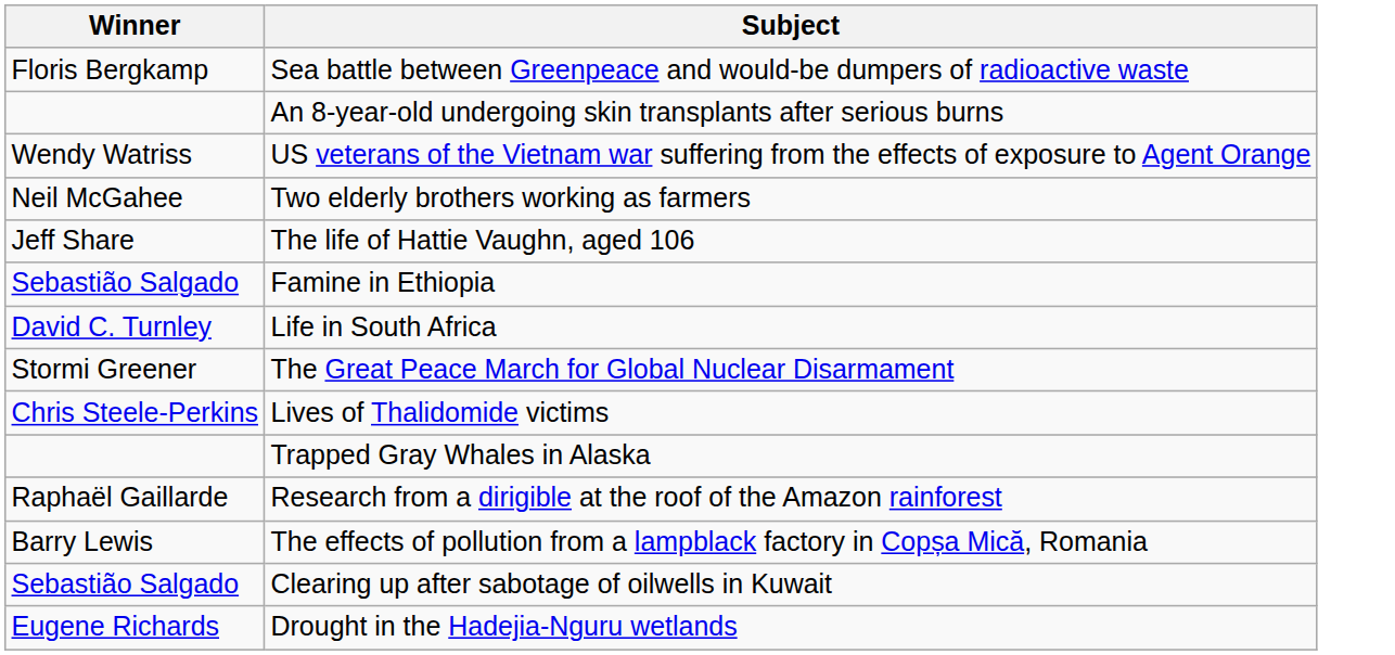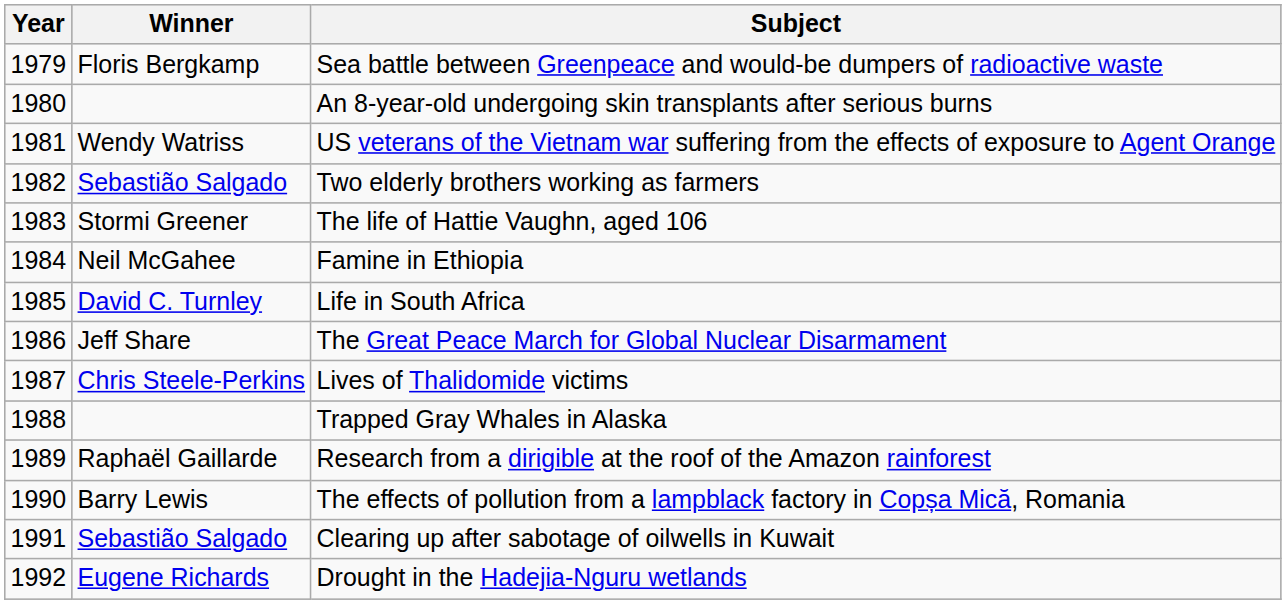 <table class="wikitable">
 <tr>
+<th>Year</th>
 <th>Winner</th>
 <th>Subject</th>
 </tr>
 <tr>
+<td>1979</td>
 <td>Floris Bergkamp</td>
 <td>Sea battle between <a href='#'>Greenpeace</a> and would-be dumpers of <a href='#'>radioactive waste</a></td>
 </tr>
 <tr>
+<td>1980</td>
 <td></td>
 <td>An 8-year-old undergoing skin transplants after serious burns</td>
 </tr>
 <tr>
+<td>1981</td>
 <td>Wendy Watriss</td>
 <td>US <a href='#'>veterans of the Vietnam war</a> suffering from the effects of exposure to <a href='#'>Agent Orange</a></td>
 </tr>
 <tr>
-<td>Neil McGahee</td>
+<td>1982</td>
+<td><a href='#'>Sebastião Salgado</a></td>
 <td>Two elderly brothers working as farmers</td>
 </tr>
 <tr>
-<td>Jeff Share</td>
+<td>1983</td>
+<td>Stormi Greener</td>
 <td>The life of Hattie Vaughn, aged 106</td>
 </tr>
 <tr>
-<td><a href='#'>Sebastião Salgado</a></td>
+<td>1984</td>
+<td>Neil McGahee</td>
 <td>Famine in Ethiopia</td>
 </tr>
 <tr>
+<td>1985</td>
 <td><a href='#'>David C. Turnley</a></td>
 <td>Life in South Africa</td>
 </tr>
 <tr>
-<td>Stormi Greener</td>
+<td>1986</td>
+<td>Jeff Share</td>
 <td>The <a href='#'>Great Peace March for Global Nuclear Disarmament</a></td>
 </tr>
 <tr>
+<td>1987</td>
 <td><a href='#'>Chris Steele-Perkins</a></td>
 <td>Lives of <a href='#'>Thalidomide</a> victims</td>
 </tr>
 <tr>
+<td>1988</td>
 <td></td>
 <td>Trapped Gray Whales in Alaska</td>
 </tr>
 <tr>
+<td>1989</td>
 <td>Raphaël Gaillarde</td>
 <td>Research from a <a href='#'>dirigible</a> at the roof of the Amazon <a href='#'>rainforest</a></td>
 </tr>
 <tr>
+<td>1990</td>
 <td>Barry Lewis</td>
 <td>The effects of pollution from a <a href='#'>lampblack</a> factory in <a href='#'>Copșa Mică</a>, Romania</td>
 </tr>
 <tr>
+<td>1991</td>
 <td><a href='#'>Sebastião Salgado</a></td>
 <td>Clearing up after sabotage of oilwells in Kuwait</td>
 </tr>
 <tr>
+<td>1992</td>
 <td><a href='#'>Eugene Richards</a></td>
 <td>Drought in the <a href='#'>Hadejia-Nguru wetlands</a></td>
 </tr>
 </table>
